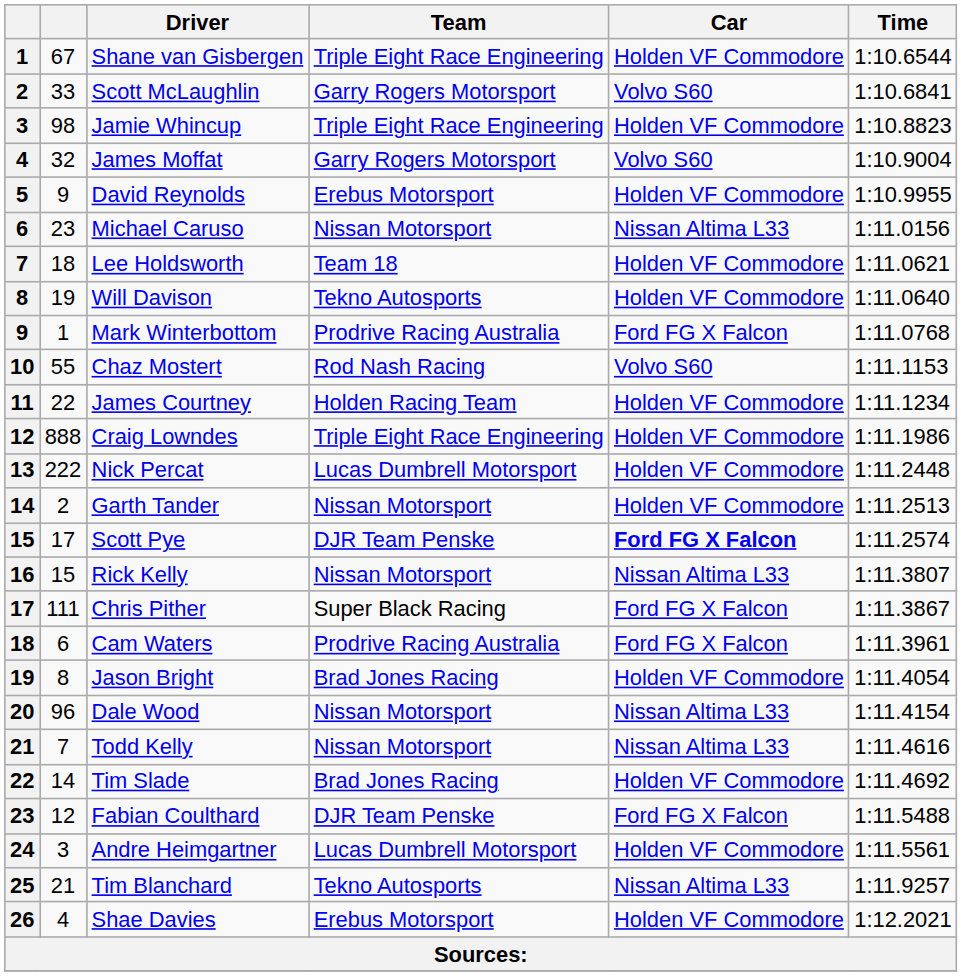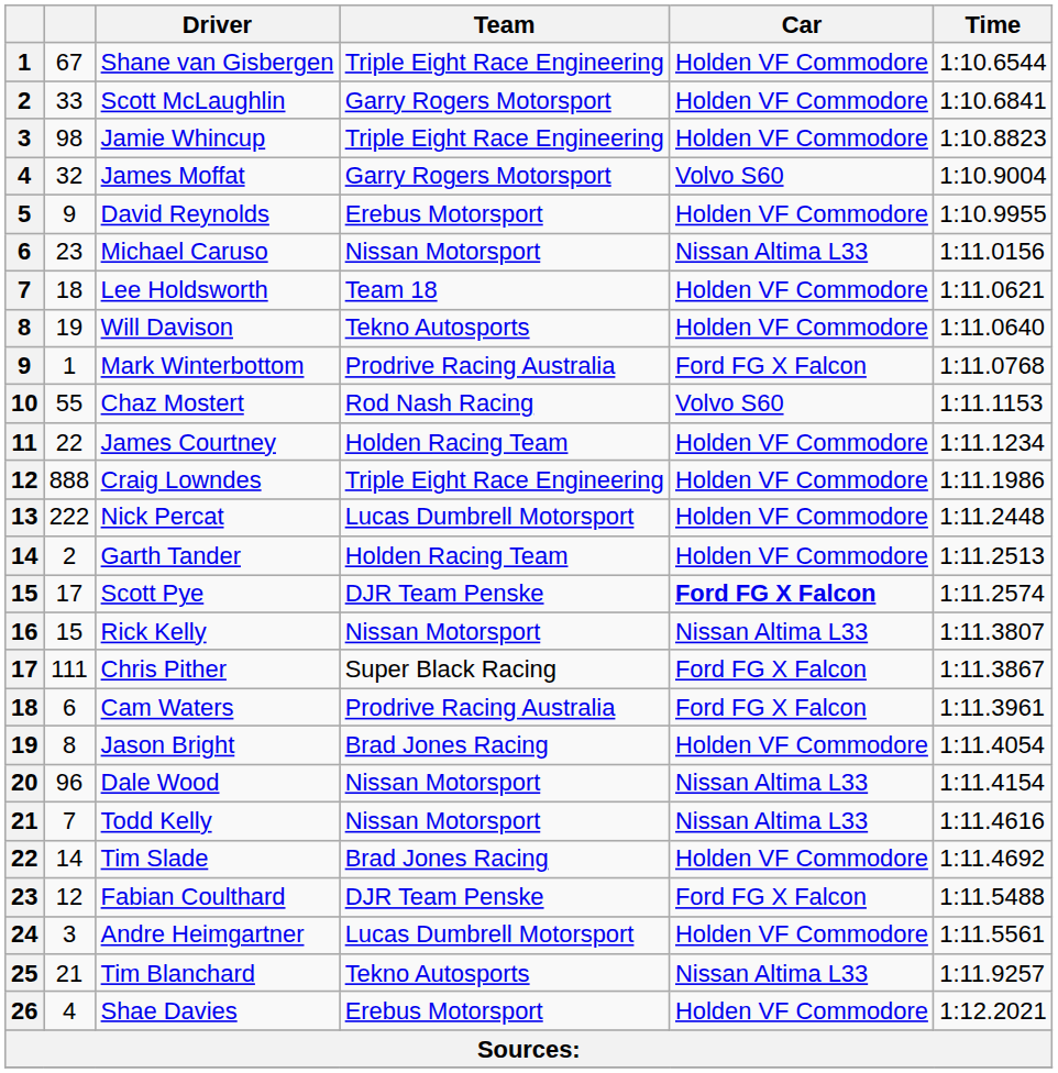 <table class="wikitable" style="font-size: 85%">
 <tr>
 <th></th>
 <th></th>
 <th>Driver</th>
 <th>Team</th>
 <th>Car</th>
 <th>Time</th>
 </tr>
 <tr>
 <th>1</th>
 <td align="center">67</td>
 <td> <a href='#'>Shane van Gisbergen</a></td>
 <td><a href='#'>Triple Eight Race Engineering</a></td>
 <td><a href='#'>Holden VF Commodore</a></td>
 <td>1:10.6544</td>
 </tr>
 <tr>
 <th>2</th>
 <td align="center">33</td>
 <td> <a href='#'>Scott McLaughlin</a></td>
 <td><a href='#'>Garry Rogers Motorsport</a></td>
-<td><a href='#'>Volvo S60</a></td>
+<td><a href='#'>Holden VF Commodore</a></td>
 <td>1:10.6841</td>
 </tr>
 <tr>
 <th>3</th>
 <td align="center">98</td>
 <td> <a href='#'>Jamie Whincup</a></td>
 <td><a href='#'>Triple Eight Race Engineering</a></td>
 <td><a href='#'>Holden VF Commodore</a></td>
 <td>1:10.8823</td>
 </tr>
 <tr>
 <th>4</th>
 <td align="center">32</td>
 <td> <a href='#'>James Moffat</a></td>
 <td><a href='#'>Garry Rogers Motorsport</a></td>
 <td><a href='#'>Volvo S60</a></td>
 <td>1:10.9004</td>
 </tr>
 <tr>
 <th>5</th>
 <td align="center">9</td>
 <td> <a href='#'>David Reynolds</a></td>
 <td><a href='#'>Erebus Motorsport</a></td>
 <td><a href='#'>Holden VF Commodore</a></td>
 <td>1:10.9955</td>
 </tr>
 <tr>
 <th>6</th>
 <td align="center">23</td>
 <td> <a href='#'>Michael Caruso</a></td>
 <td><a href='#'>Nissan Motorsport</a></td>
 <td><a href='#'>Nissan Altima L33</a></td>
 <td>1:11.0156</td>
 </tr>
 <tr>
 <th>7</th>
 <td align="center">18</td>
 <td> <a href='#'>Lee Holdsworth</a></td>
 <td><a href='#'>Team 18</a></td>
 <td><a href='#'>Holden VF Commodore</a></td>
 <td>1:11.0621</td>
 </tr>
 <tr>
 <th>8</th>
 <td align="center">19</td>
 <td> <a href='#'>Will Davison</a></td>
 <td><a href='#'>Tekno Autosports</a></td>
 <td><a href='#'>Holden VF Commodore</a></td>
 <td>1:11.0640</td>
 </tr>
 <tr>
 <th>9</th>
 <td align="center">1</td>
 <td> <a href='#'>Mark Winterbottom</a></td>
 <td><a href='#'>Prodrive Racing Australia</a></td>
 <td><a href='#'>Ford FG X Falcon</a></td>
 <td>1:11.0768</td>
 </tr>
 <tr>
 <th>10</th>
 <td align="center">55</td>
 <td> <a href='#'>Chaz Mostert</a></td>
 <td><a href='#'>Rod Nash Racing</a></td>
 <td><a href='#'>Volvo S60</a></td>
 <td>1:11.1153</td>
 </tr>
 <tr>
 <th>11</th>
 <td align="center">22</td>
 <td> <a href='#'>James Courtney</a></td>
 <td><a href='#'>Holden Racing Team</a></td>
 <td><a href='#'>Holden VF Commodore</a></td>
 <td>1:11.1234</td>
 </tr>
 <tr>
 <th>12</th>
 <td align="center">888</td>
 <td> <a href='#'>Craig Lowndes</a></td>
 <td><a href='#'>Triple Eight Race Engineering</a></td>
 <td><a href='#'>Holden VF Commodore</a></td>
 <td>1:11.1986</td>
 </tr>
 <tr>
 <th>13</th>
 <td align="center">222</td>
 <td> <a href='#'>Nick Percat</a></td>
 <td><a href='#'>Lucas Dumbrell Motorsport</a></td>
 <td><a href='#'>Holden VF Commodore</a></td>
 <td>1:11.2448</td>
 </tr>
 <tr>
 <th>14</th>
 <td align="center">2</td>
 <td> <a href='#'>Garth Tander</a></td>
-<td><a href='#'>Nissan Motorsport</a></td>
+<td><a href='#'>Holden Racing Team</a></td>
 <td><a href='#'>Holden VF Commodore</a></td>
 <td>1:11.2513</td>
 </tr>
 <tr>
 <th>15</th>
 <td align="center">17</td>
 <td> <a href='#'>Scott Pye</a></td>
 <td><a href='#'>DJR Team Penske</a></td>
 <td><strong><a href='#'>Ford FG X Falcon</a></strong></td>
 <td>1:11.2574</td>
 </tr>
 <tr>
 <th>16</th>
 <td align="center">15</td>
 <td> <a href='#'>Rick Kelly</a></td>
 <td><a href='#'>Nissan Motorsport</a></td>
 <td><a href='#'>Nissan Altima L33</a></td>
 <td>1:11.3807</td>
 </tr>
 <tr>
 <th>17</th>
 <td align="center">111</td>
 <td> <a href='#'>Chris Pither</a></td>
 <td>Super Black Racing</td>
 <td><a href='#'>Ford FG X Falcon</a></td>
 <td>1:11.3867</td>
 </tr>
 <tr>
 <th>18</th>
 <td align="center">6</td>
 <td> <a href='#'>Cam Waters</a></td>
 <td><a href='#'>Prodrive Racing Australia</a></td>
 <td><a href='#'>Ford FG X Falcon</a></td>
 <td>1:11.3961</td>
 </tr>
 <tr>
 <th>19</th>
 <td align="center">8</td>
 <td> <a href='#'>Jason Bright</a></td>
 <td><a href='#'>Brad Jones Racing</a></td>
 <td><a href='#'>Holden VF Commodore</a></td>
 <td>1:11.4054</td>
 </tr>
 <tr>
 <th>20</th>
 <td align="center">96</td>
 <td> <a href='#'>Dale Wood</a></td>
 <td><a href='#'>Nissan Motorsport</a></td>
 <td><a href='#'>Nissan Altima L33</a></td>
 <td>1:11.4154</td>
 </tr>
 <tr>
 <th>21</th>
 <td align="center">7</td>
 <td> <a href='#'>Todd Kelly</a></td>
 <td><a href='#'>Nissan Motorsport</a></td>
 <td><a href='#'>Nissan Altima L33</a></td>
 <td>1:11.4616</td>
 </tr>
 <tr>
 <th>22</th>
 <td align="center">14</td>
 <td> <a href='#'>Tim Slade</a></td>
 <td><a href='#'>Brad Jones Racing</a></td>
 <td><a href='#'>Holden VF Commodore</a></td>
 <td>1:11.4692</td>
 </tr>
 <tr>
 <th>23</th>
 <td align="center">12</td>
 <td> <a href='#'>Fabian Coulthard</a></td>
 <td><a href='#'>DJR Team Penske</a></td>
 <td><a href='#'>Ford FG X Falcon</a></td>
 <td>1:11.5488</td>
 </tr>
 <tr>
 <th>24</th>
 <td align="center">3</td>
 <td> <a href='#'>Andre Heimgartner</a></td>
 <td><a href='#'>Lucas Dumbrell Motorsport</a></td>
 <td><a href='#'>Holden VF Commodore</a></td>
 <td>1:11.5561</td>
 </tr>
 <tr>
 <th>25</th>
 <td align="center">21</td>
 <td> <a href='#'>Tim Blanchard</a></td>
 <td><a href='#'>Tekno Autosports</a></td>
 <td><a href='#'>Nissan Altima L33</a></td>
 <td>1:11.9257</td>
 </tr>
 <tr>
 <th>26</th>
 <td align="center">4</td>
 <td> <a href='#'>Shae Davies</a></td>
 <td><a href='#'>Erebus Motorsport</a></td>
 <td><a href='#'>Holden VF Commodore</a></td>
 <td>1:12.2021</td>
 </tr>
 <tr>
 <th colspan="6">Sources:</th>
 </tr>
 <tr>
 </tr>
 </table>
